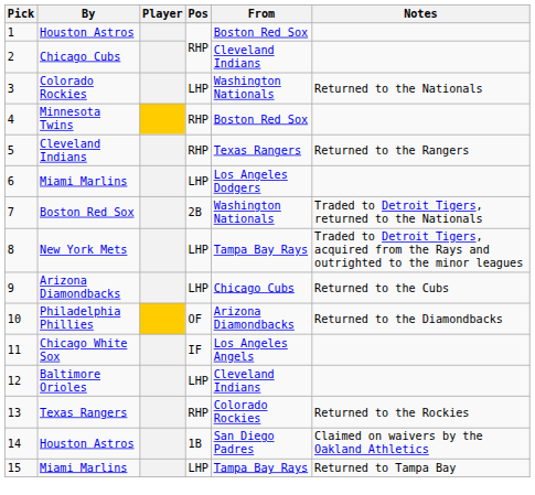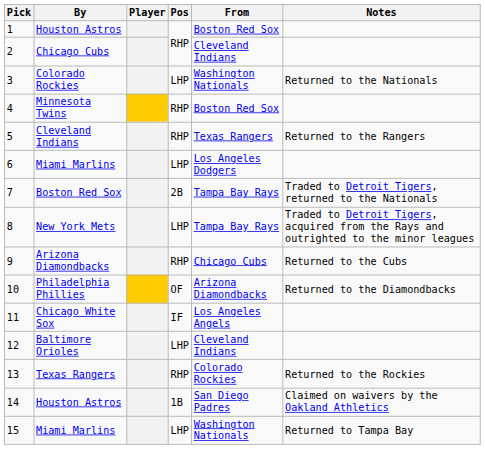 <table class="wikitable sortable plainrowheaders">
 <tr>
 <th scope="col">Pick</th>
 <th scope="col">By</th>
 <th scope="col">Player</th>
 <th scope="col">Pos</th>
 <th scope="col">From</th>
 <th scope="col">Notes</th>
 </tr>
 <tr>
 <td>1</td>
 <td><a href='#'>Houston Astros</a></td>
 <th scope="row"></th>
 <td rowspan="2">RHP</td>
 <td><a href='#'>Boston Red Sox</a></td>
 <td></td>
 </tr>
 <tr>
 <td>2</td>
 <td><a href='#'>Chicago Cubs</a></td>
 <th scope="row"></th>
 <td><a href='#'>Cleveland Indians</a></td>
 <td></td>
 </tr>
 <tr>
 <td>3</td>
 <td><a href='#'>Colorado Rockies</a></td>
 <th scope="row"></th>
 <td>LHP</td>
 <td><a href='#'>Washington Nationals</a></td>
 <td>Returned to the Nationals</td>
 </tr>
 <tr>
 <td>4</td>
 <td><a href='#'>Minnesota Twins</a></td>
 <th scope="row" style="background:#fc0"></th>
 <td>RHP</td>
 <td><a href='#'>Boston Red Sox</a></td>
 <td></td>
 </tr>
 <tr>
 <td>5</td>
 <td><a href='#'>Cleveland Indians</a></td>
 <th scope="row"></th>
 <td>RHP</td>
 <td><a href='#'>Texas Rangers</a></td>
 <td>Returned to the Rangers</td>
 </tr>
 <tr>
 <td>6</td>
 <td><a href='#'>Miami Marlins</a></td>
 <th scope="row"></th>
 <td>LHP</td>
 <td><a href='#'>Los Angeles Dodgers</a></td>
 <td></td>
 </tr>
 <tr>
 <td>7</td>
 <td><a href='#'>Boston Red Sox</a></td>
 <th scope="row"></th>
 <td>2B</td>
-<td><a href='#'>Washington Nationals</a></td>
+<td><a href='#'>Tampa Bay Rays</a></td>
 <td>Traded to <a href='#'>Detroit Tigers</a>, returned to the Nationals</td>
 </tr>
 <tr>
 <td>8</td>
 <td><a href='#'>New York Mets</a></td>
 <th scope="row"></th>
 <td>LHP</td>
 <td><a href='#'>Tampa Bay Rays</a></td>
 <td>Traded to <a href='#'>Detroit Tigers</a>, acquired from the Rays and outrighted to the minor leagues</td>
 </tr>
 <tr>
 <td>9</td>
 <td><a href='#'>Arizona Diamondbacks</a></td>
 <th scope="row"></th>
-<td>LHP</td>
+<td>RHP</td>
 <td><a href='#'>Chicago Cubs</a></td>
 <td>Returned to the Cubs</td>
 </tr>
 <tr>
 <td>10</td>
 <td><a href='#'>Philadelphia Phillies</a></td>
 <th scope="row" style="background:#fc0"></th>
 <td>OF</td>
 <td><a href='#'>Arizona Diamondbacks</a></td>
 <td>Returned to the Diamondbacks</td>
 </tr>
 <tr>
 <td>11</td>
 <td><a href='#'>Chicago White Sox</a></td>
 <th scope="row"></th>
 <td>IF</td>
 <td><a href='#'>Los Angeles Angels </a></td>
 <td></td>
 </tr>
 <tr>
 <td>12</td>
 <td><a href='#'>Baltimore Orioles</a></td>
 <th scope="row"></th>
 <td>LHP</td>
 <td><a href='#'>Cleveland Indians</a></td>
 <td></td>
 </tr>
 <tr>
 <td>13</td>
 <td><a href='#'>Texas Rangers</a></td>
 <th scope="row"></th>
 <td>RHP</td>
 <td><a href='#'>Colorado Rockies</a></td>
 <td>Returned to the Rockies</td>
 </tr>
 <tr>
 <td>14</td>
 <td><a href='#'>Houston Astros</a></td>
 <th scope="row"></th>
 <td>1B</td>
 <td><a href='#'>San Diego Padres</a></td>
 <td>Claimed on waivers by the <a href='#'>Oakland Athletics</a></td>
 </tr>
 <tr>
 <td>15</td>
 <td><a href='#'>Miami Marlins</a></td>
 <th scope="row"></th>
 <td>LHP</td>
-<td><a href='#'>Tampa Bay Rays</a></td>
+<td><a href='#'>Washington Nationals</a></td>
 <td>Returned to Tampa Bay</td>
 </tr>
 </table>
